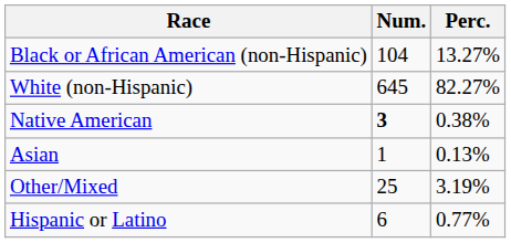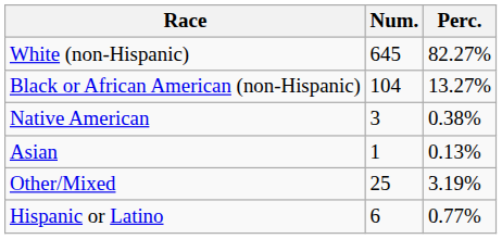 <table class="wikitable">
 <tr>
 <th>Race</th>
 <th>Num.</th>
 <th>Perc.</th>
 </tr>
 <tr>
+<td><a href='#'>White</a> (non-Hispanic)</td>
+<td>645</td>
+<td>82.27%</td>
+</tr>
+<tr>
 <td><a href='#'>Black or African American</a> (non-Hispanic)</td>
 <td>104</td>
 <td>13.27%</td>
 </tr>
 <tr>
-<td><a href='#'>White</a> (non-Hispanic)</td>
-<td>645</td>
-<td>82.27%</td>
-</tr>
-<tr>
 <td><a href='#'>Native American</a></td>
-<td><strong>3</strong></td>
+<td>3</td>
 <td>0.38%</td>
 </tr>
 <tr>
 <td><a href='#'>Asian</a></td>
 <td>1</td>
 <td>0.13%</td>
 </tr>
 <tr>
 <td><a href='#'>Other/Mixed</a></td>
 <td>25</td>
 <td>3.19%</td>
 </tr>
 <tr>
 <td><a href='#'>Hispanic</a> or <a href='#'>Latino</a></td>
 <td>6</td>
 <td>0.77%</td>
 </tr>
 </table>
